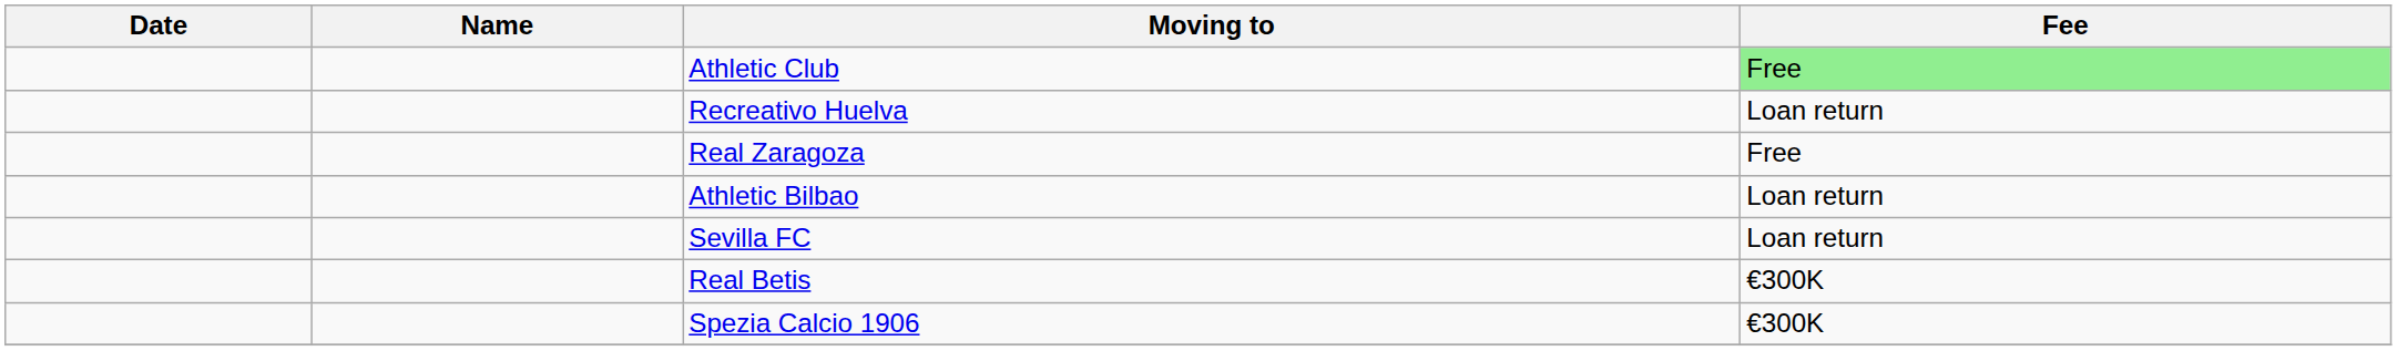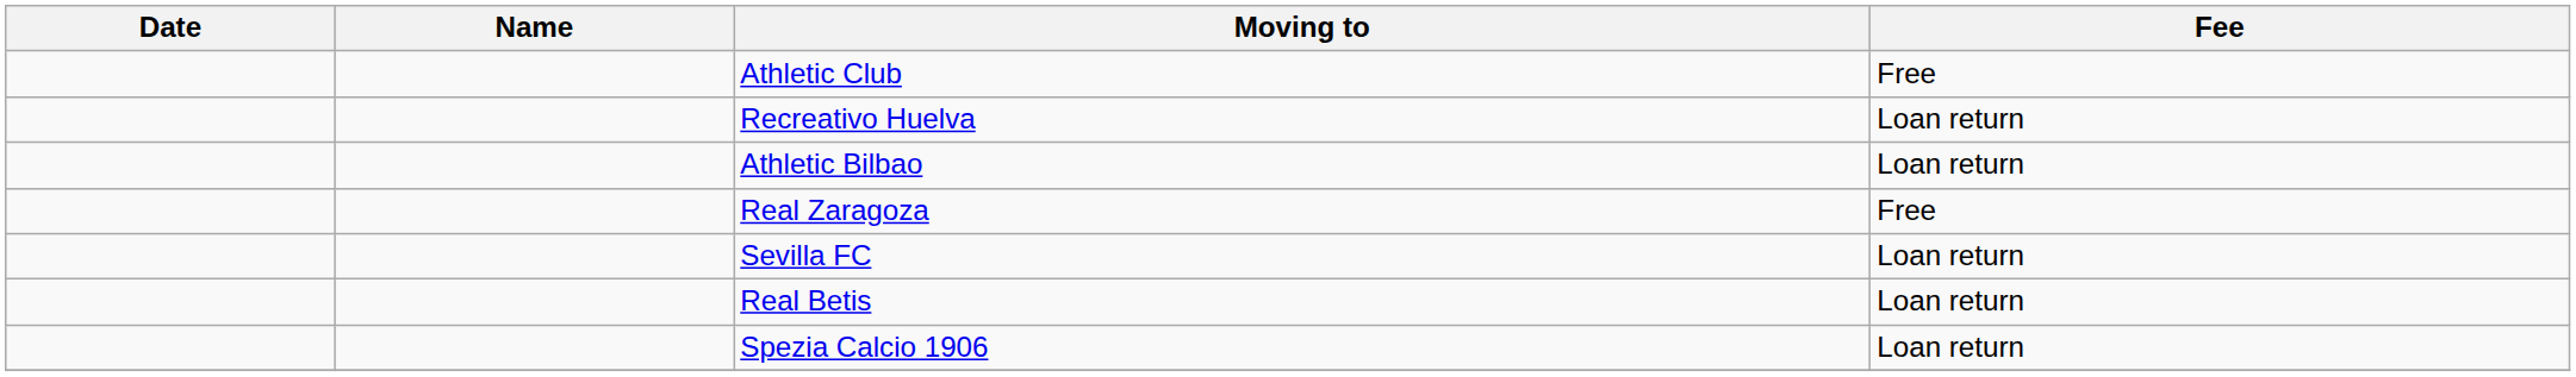 <table class="wikitable sortable" width=90%>
 <tr>
 <th>Date</th>
 <th>Name</th>
 <th>Moving to</th>
 <th>Fee</th>
 </tr>
 <tr>
 <td></td>
 <td> </td>
 <td> <a href='#'>Athletic Club</a></td>
-<td style="background: lightgreen;">Free</td>
+<td>Free</td>
 </tr>
 <tr>
 <td></td>
 <td> </td>
 <td> <a href='#'>Recreativo Huelva</a></td>
+<td>Loan return</td>
+</tr>
+<tr>
+<td></td>
+<td> </td>
+<td> <a href='#'>Athletic Bilbao</a></td>
 <td>Loan return</td>
 </tr>
 <tr>
 <td></td>
 <td> </td>
 <td> <a href='#'>Real Zaragoza</a></td>
 <td>Free</td>
 </tr>
 <tr>
 <td></td>
 <td> </td>
-<td> <a href='#'>Athletic Bilbao</a></td>
-<td>Loan return</td>
-</tr>
-<tr>
-<td></td>
-<td> </td>
 <td> <a href='#'>Sevilla FC</a></td>
 <td>Loan return</td>
 </tr>
 <tr>
 <td></td>
 <td> </td>
 <td> <a href='#'>Real Betis</a></td>
-<td>€300K</td>
+<td>Loan return</td>
 </tr>
 <tr>
 <td></td>
 <td> </td>
 <td> <a href='#'>Spezia Calcio 1906</a></td>
-<td>€300K</td>
+<td>Loan return</td>
 </tr>
 <tr>
 </tr>
 </table>
